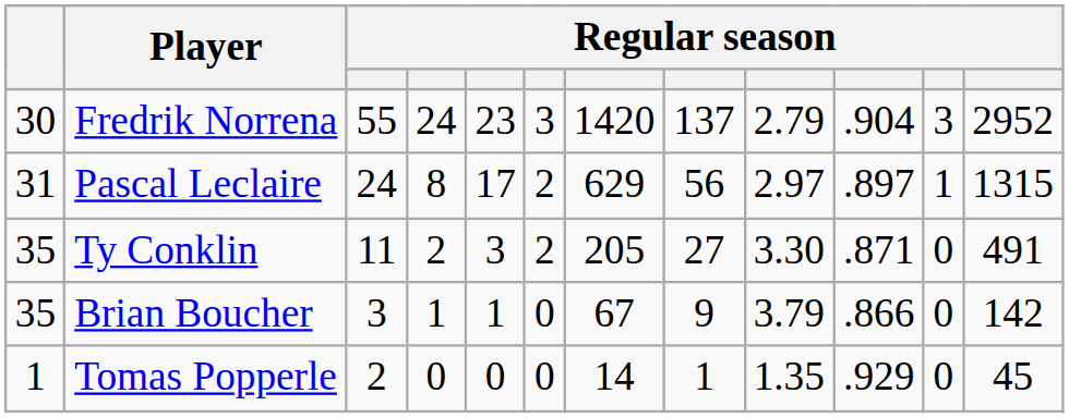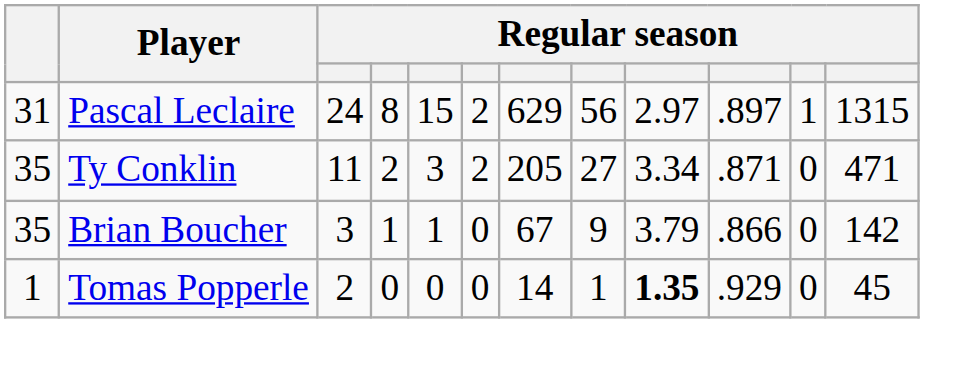 <table class="wikitable plainrowheaders" style="text-align:center;">
 <tr>
 <th scope="col" rowspan="2"></th>
 <th scope="col" rowspan="2">Player</th>
 <th scope=colgroup colspan=10>Regular season</th>
 </tr>
 <tr>
 <th scope="col"></th>
 <th scope="col"></th>
 <th scope="col"></th>
 <th scope="col"></th>
 <th scope="col"></th>
 <th scope="col"></th>
 <th scope="col"></th>
 <th scope="col"></th>
 <th scope="col"></th>
 <th scope="col"></th>
 </tr>
 <tr>
-<td scope="row">30</td>
-<td align="left"><a href='#'>Fredrik Norrena</a></td>
-<td>55</td>
-<td>24</td>
-<td>23</td>
-<td>3</td>
-<td>1420</td>
-<td>137</td>
-<td>2.79</td>
-<td>.904</td>
-<td>3</td>
-<td>2952</td>
-</tr>
-<tr>
 <td scope="row">31</td>
 <td align="left"><a href='#'>Pascal Leclaire</a></td>
 <td>24</td>
 <td>8</td>
-<td>17</td>
+<td>15</td>
 <td>2</td>
 <td>629</td>
 <td>56</td>
 <td>2.97</td>
 <td>.897</td>
 <td>1</td>
 <td>1315</td>
 </tr>
 <tr>
 <td scope="row">35</td>
 <td align="left"><a href='#'>Ty Conklin</a></td>
 <td>11</td>
 <td>2</td>
 <td>3</td>
 <td>2</td>
 <td>205</td>
 <td>27</td>
-<td>3.30</td>
+<td>3.34</td>
 <td>.871</td>
 <td>0</td>
-<td>491</td>
+<td>471</td>
 </tr>
 <tr>
 <td scope="row">35</td>
 <td align="left"><a href='#'>Brian Boucher</a></td>
 <td>3</td>
 <td>1</td>
 <td>1</td>
 <td>0</td>
 <td>67</td>
 <td>9</td>
 <td>3.79</td>
 <td>.866</td>
 <td>0</td>
 <td>142</td>
 </tr>
 <tr>
 <td scope="row">1</td>
 <td align="left"><a href='#'>Tomas Popperle</a></td>
 <td>2</td>
 <td>0</td>
 <td>0</td>
 <td>0</td>
 <td>14</td>
 <td>1</td>
-<td>1.35</td>
+<td><strong>1.35</strong></td>
 <td>.929</td>
 <td>0</td>
 <td>45</td>
 </tr>
 </table>
